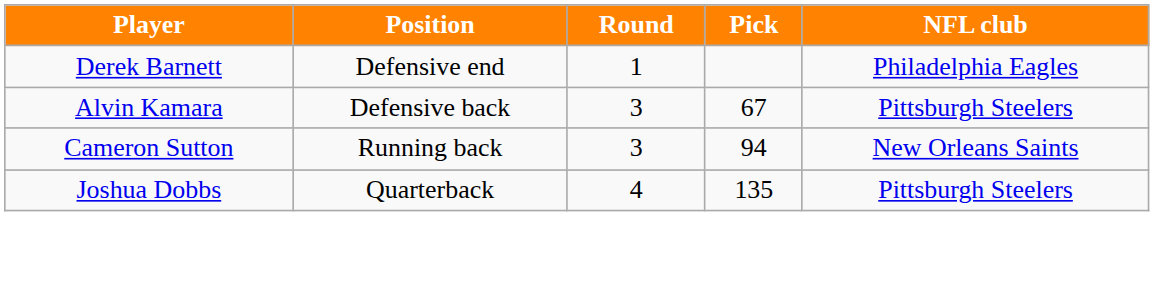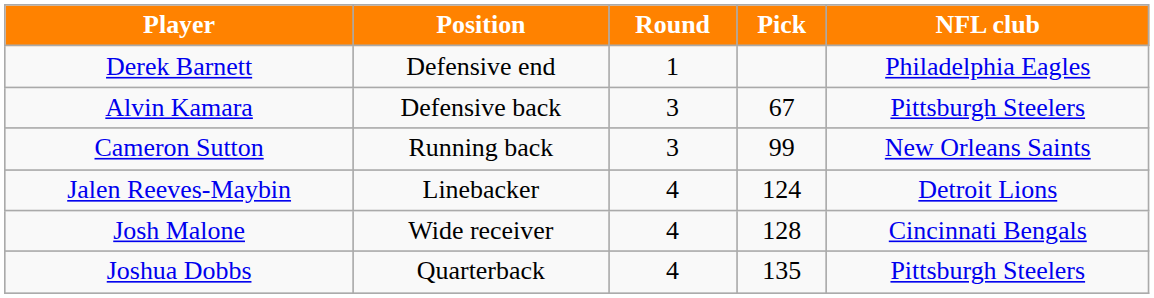 <table class="wikitable" style="width:80%;">
 <tr>
 <th style="text-align:center; background:#ff8200; color:#fff;">Player</th>
 <th style="text-align:center; background:#ff8200; color:#fff;">Position</th>
 <th style="text-align:center; background:#ff8200; color:#fff;">Round</th>
 <th style="text-align:center; background:#ff8200; color:#fff;">Pick</th>
 <th style="text-align:center; background:#ff8200; color:#fff;">NFL club</th>
 </tr>
 <tr style="text-align:center;" bgcolor="">
 <td><a href='#'>Derek Barnett</a></td>
 <td>Defensive end</td>
 <td>1</td>
 <td></td>
 <td><a href='#'>Philadelphia Eagles</a></td>
 </tr>
 <tr style="text-align:center;" bgcolor="">
 <td><a href='#'>Alvin Kamara</a></td>
 <td>Defensive back</td>
 <td>3</td>
 <td>67</td>
 <td><a href='#'>Pittsburgh Steelers</a></td>
 </tr>
 <tr style="text-align:center;" bgcolor="">
 <td><a href='#'>Cameron Sutton</a></td>
 <td>Running back</td>
 <td>3</td>
-<td>94</td>
+<td>99</td>
 <td><a href='#'>New Orleans Saints</a></td>
+</tr>
+<tr style="text-align:center;" bgcolor="">
+<td><a href='#'>Jalen Reeves-Maybin</a></td>
+<td>Linebacker</td>
+<td>4</td>
+<td>124</td>
+<td><a href='#'>Detroit Lions</a></td>
+</tr>
+<tr style="text-align:center;" bgcolor="">
+<td><a href='#'>Josh Malone</a></td>
+<td>Wide receiver</td>
+<td>4</td>
+<td>128</td>
+<td><a href='#'>Cincinnati Bengals</a></td>
 </tr>
 <tr style="text-align:center;" bgcolor="">
 <td><a href='#'>Joshua Dobbs</a></td>
 <td>Quarterback</td>
 <td>4</td>
 <td>135</td>
 <td><a href='#'>Pittsburgh Steelers</a></td>
 </tr>
 </table>
